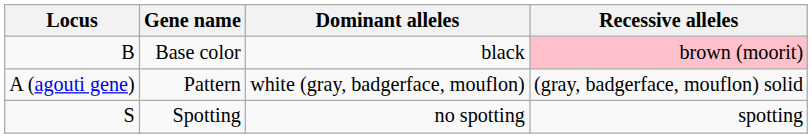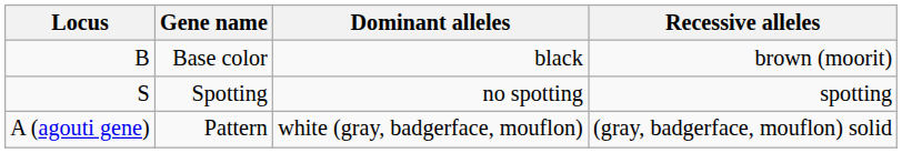 <table class="wikitable" style="text-align:right;">
 <tr>
 <th>Locus</th>
 <th>Gene name</th>
 <th>Dominant alleles</th>
 <th>Recessive alleles</th>
 </tr>
 <tr>
 <td>B</td>
 <td>Base color</td>
 <td>black</td>
-<td style="background: pink;">brown (moorit)</td>
+<td>brown (moorit)</td>
+</tr>
+<tr>
+<td>S</td>
+<td>Spotting</td>
+<td>no spotting</td>
+<td>spotting</td>
 </tr>
 <tr>
 <td>A (<a href='#'>agouti gene</a>)</td>
 <td>Pattern</td>
 <td>white (gray, badgerface, mouflon)</td>
 <td>(gray, badgerface, mouflon) solid</td>
 </tr>
-<tr>
-<td>S</td>
-<td>Spotting</td>
-<td>no spotting</td>
-<td>spotting</td>
-</tr>
 </table>
